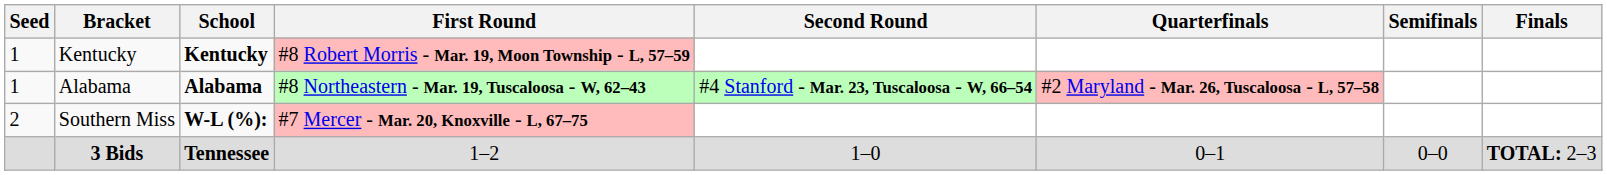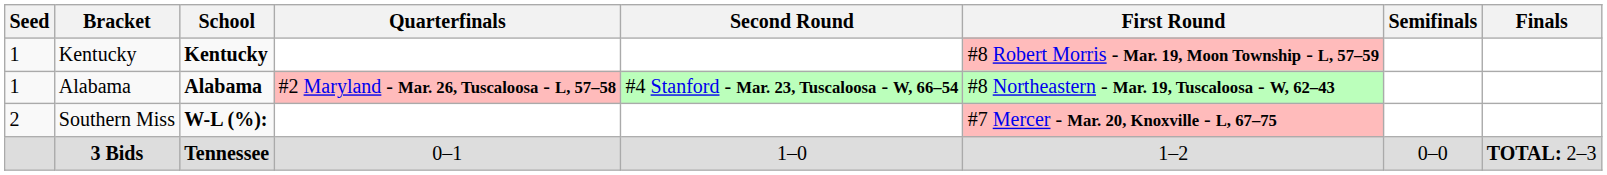 <table class="sortable wikitable" style="white-space:nowrap; font-size:90%;">
 <tr>
 <th>Seed</th>
 <th>Bracket</th>
 <th>School</th>
+<th>Quarterfinals</th>
+<th>Second Round</th>
 <th>First Round</th>
-<th>Second Round</th>
-<th>Quarterfinals</th>
 <th>Semifinals</th>
 <th>Finals</th>
 </tr>
 <tr>
 <td>1</td>
 <td>Kentucky</td>
 <td><strong>Kentucky</strong></td>
-<td style="background:#fbb;">#8 <a href='#'>Robert Morris</a> - <strong><small>Mar. 19, Moon Township</small></strong> - <strong><small>L, 57–59</small></strong></td>
 <td style="background:#fff;"></td>
 <td style="background:#fff;"></td>
+<td style="background:#fbb;">#8 <a href='#'>Robert Morris</a> - <strong><small>Mar. 19, Moon Township</small></strong> - <strong><small>L, 57–59</small></strong></td>
 <td style="background:#fff;"></td>
 <td style="background:#fff;"></td>
 </tr>
 <tr>
 <td>1</td>
 <td>Alabama</td>
 <td><strong>Alabama</strong></td>
+<td style="background:#fbb;">#2 <a href='#'>Maryland</a> - <strong><small>Mar. 26, Tuscaloosa</small></strong> - <strong><small>L, 57–58</small></strong></td>
+<td style="background:#bfb;">#4 <a href='#'>Stanford</a> - <strong><small>Mar. 23, Tuscaloosa</small></strong> - <strong><small>W, 66–54</small></strong></td>
 <td style="background:#bfb;">#8 <a href='#'>Northeastern</a> - <strong><small>Mar. 19, Tuscaloosa</small></strong> - <strong><small>W, 62–43</small></strong></td>
-<td style="background:#bfb;">#4 <a href='#'>Stanford</a> - <strong><small>Mar. 23, Tuscaloosa</small></strong> - <strong><small>W, 66–54</small></strong></td>
-<td style="background:#fbb;">#2 <a href='#'>Maryland</a> - <strong><small>Mar. 26, Tuscaloosa</small></strong> - <strong><small>L, 57–58</small></strong></td>
 <td style="background:#fff;"></td>
 <td style="background:#fff;"></td>
 </tr>
 <tr>
 <td>2</td>
 <td>Southern Miss</td>
 <td><strong>W-L (%):</strong></td>
-<td style="background:#fbb;">#7 <a href='#'>Mercer</a> - <strong><small>Mar. 20, Knoxville</small></strong> - <strong><small>L, 67–75</small></strong></td>
 <td style="background:#fff;"></td>
 <td style="background:#fff;"></td>
+<td style="background:#fbb;">#7 <a href='#'>Mercer</a> - <strong><small>Mar. 20, Knoxville</small></strong> - <strong><small>L, 67–75</small></strong></td>
 <td style="background:#fff;"></td>
 <td style="background:#fff;"></td>
 </tr>
 <tr class="sortbottom"  style="text-align:center; background:#ddd;">
 <td></td>
 <td><strong>3 Bids</strong></td>
 <td><strong>Tennessee</strong></td>
+<td>0–1 </td>
+<td>1–0 </td>
 <td>1–2 </td>
-<td>1–0 </td>
-<td>0–1 </td>
 <td>0–0 </td>
 <td><strong>TOTAL:</strong> 2–3 </td>
 </tr>
 </table>
